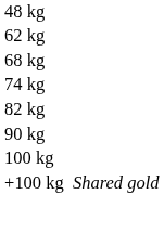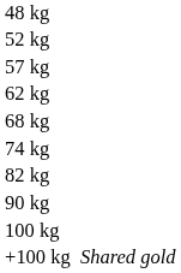 <table>
 <tr>
 <td>48 kg</td>
+<td></td>
+<td></td>
+<td></td>
+</tr>
+<tr>
+<td>52 kg</td>
+<td></td>
+<td></td>
+<td></td>
+</tr>
+<tr>
+<td>57 kg</td>
 <td></td>
 <td></td>
 <td></td>
 </tr>
 <tr>
 <td>62 kg</td>
 <td></td>
 <td></td>
 <td></td>
 </tr>
 <tr>
 <td>68 kg</td>
 <td></td>
 <td></td>
 <td></td>
 </tr>
 <tr>
 <td>74 kg</td>
 <td></td>
 <td></td>
 <td></td>
 </tr>
 <tr>
 <td>82 kg</td>
 <td></td>
 <td></td>
 <td></td>
 </tr>
 <tr>
 <td>90 kg</td>
 <td></td>
 <td></td>
 <td></td>
 </tr>
 <tr>
 <td>100 kg</td>
 <td></td>
 <td></td>
 <td></td>
 </tr>
 <tr>
 <td rowspan=2>+100 kg</td>
 <td></td>
 <td rowspan=2><em>Shared gold</em></td>
 <td rowspan=2></td>
 </tr>
 <tr>
 <td></td>
 </tr>
 </table>
